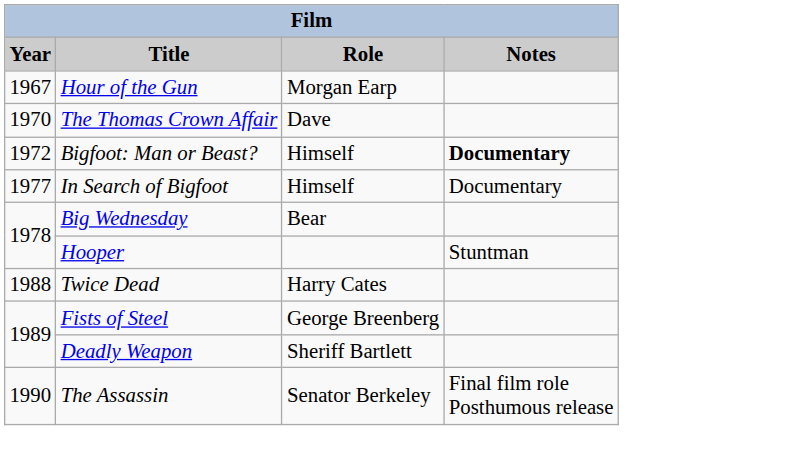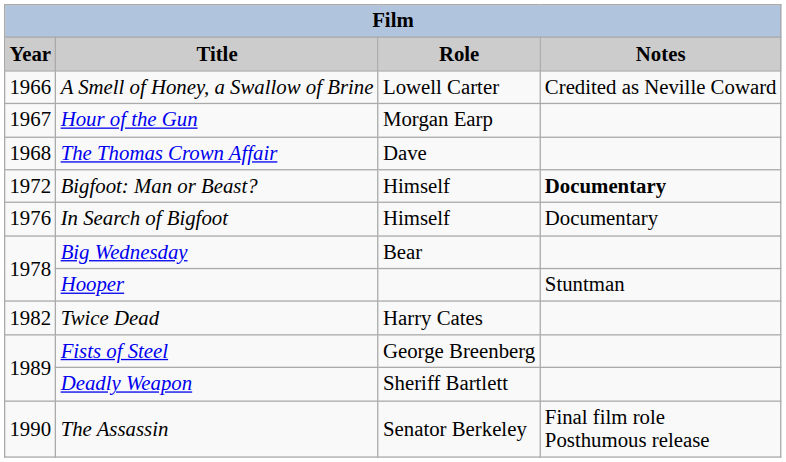 <table class="wikitable">
 <tr>
 <th colspan=4 style="background:#B0C4DE;">Film</th>
 </tr>
 <tr>
 <th style="background: #CCCCCC;">Year</th>
 <th style="background: #CCCCCC;">Title</th>
 <th style="background: #CCCCCC;">Role</th>
 <th style="background: #CCCCCC;">Notes</th>
 </tr>
 <tr>
+<td>1966</td>
+<td><em>A Smell of Honey, a Swallow of Brine</em></td>
+<td>Lowell Carter</td>
+<td>Credited as Neville Coward</td>
+</tr>
+<tr>
 <td>1967</td>
 <td><em><a href='#'>Hour of the Gun</a></em></td>
 <td>Morgan Earp</td>
 <td></td>
 </tr>
 <tr>
-<td>1970</td>
+<td>1968</td>
 <td><em><a href='#'>The Thomas Crown Affair</a></em></td>
 <td>Dave</td>
 <td></td>
 </tr>
 <tr>
 <td>1972</td>
 <td><em>Bigfoot: Man or Beast?</em></td>
 <td>Himself</td>
 <td><strong>Documentary</strong></td>
 </tr>
 <tr>
-<td>1977</td>
+<td>1976</td>
 <td><em>In Search of Bigfoot</em></td>
 <td>Himself</td>
 <td>Documentary</td>
 </tr>
 <tr>
 <td rowspan=2>1978</td>
 <td><em><a href='#'>Big Wednesday</a></em></td>
 <td>Bear</td>
 <td></td>
 </tr>
 <tr>
 <td><em><a href='#'>Hooper</a></em></td>
 <td></td>
 <td>Stuntman</td>
 </tr>
 <tr>
-<td>1988</td>
+<td>1982</td>
 <td><em>Twice Dead</em></td>
 <td>Harry Cates</td>
 <td></td>
 </tr>
 <tr>
 <td rowspan=2>1989</td>
 <td><em><a href='#'>Fists of Steel</a></em></td>
 <td>George Breenberg</td>
 <td></td>
 </tr>
 <tr>
 <td><em><a href='#'>Deadly Weapon</a></em></td>
 <td>Sheriff Bartlett</td>
 <td></td>
 </tr>
 <tr>
 <td>1990</td>
 <td><em>The Assassin</em></td>
 <td>Senator Berkeley</td>
 <td>Final film role<br> Posthumous release</td>
 </tr>
 </table>
